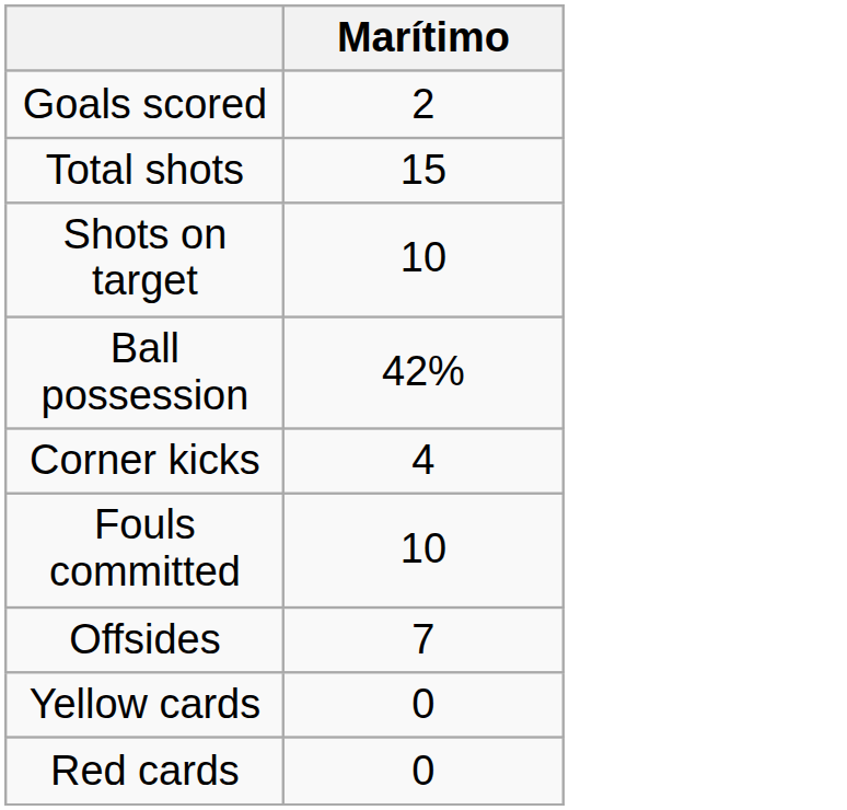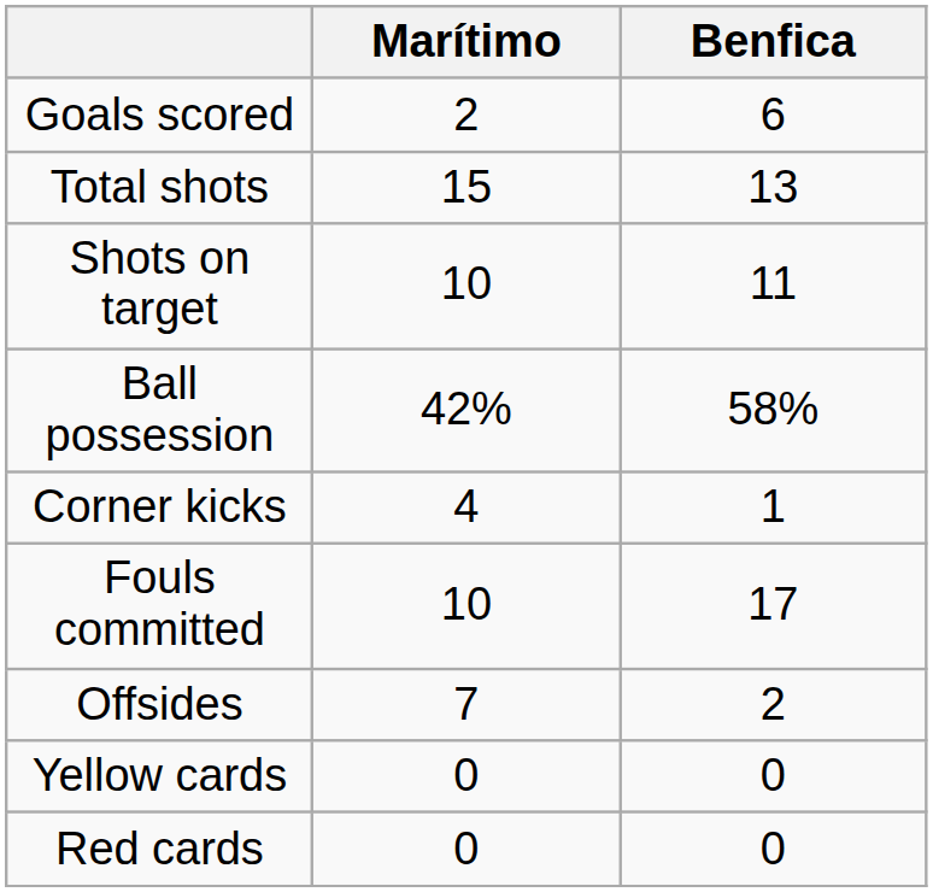 <table class="wikitable" style="text-align:center">
 <tr>
 <th width="100"></th>
 <th width="100">Marítimo</th>
+<th width="100">Benfica</th>
 </tr>
 <tr>
 <td>Goals scored</td>
 <td>2</td>
+<td>6</td>
 </tr>
 <tr>
 <td>Total shots</td>
 <td>15</td>
+<td>13</td>
 </tr>
 <tr>
 <td>Shots on target</td>
 <td>10</td>
+<td>11</td>
 </tr>
 <tr>
 <td>Ball possession</td>
 <td>42%</td>
+<td>58%</td>
 </tr>
 <tr>
 <td>Corner kicks</td>
 <td>4</td>
+<td>1</td>
 </tr>
 <tr>
 <td>Fouls committed</td>
 <td>10</td>
+<td>17</td>
 </tr>
 <tr>
 <td>Offsides</td>
 <td>7</td>
+<td>2</td>
 </tr>
 <tr>
 <td>Yellow cards</td>
+<td>0</td>
 <td>0</td>
 </tr>
 <tr>
 <td>Red cards</td>
 <td>0</td>
+<td>0</td>
 </tr>
 </table>
